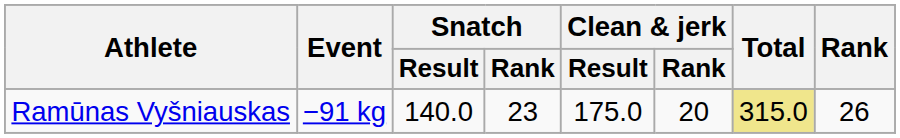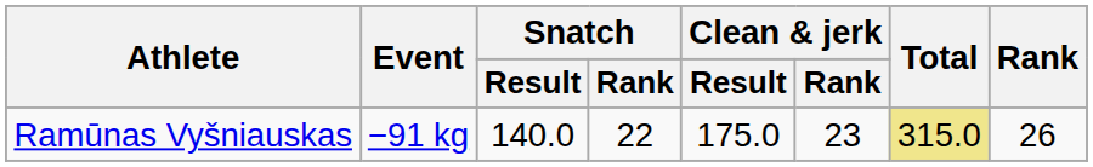 <table class="wikitable" style="font-size:90%">
 <tr>
 <th rowspan="2">Athlete</th>
 <th rowspan="2">Event</th>
 <th colspan="2">Snatch</th>
 <th colspan="2">Clean & jerk</th>
 <th rowspan="2">Total</th>
 <th rowspan="2">Rank</th>
 </tr>
 <tr style="font-size:95%">
 <th>Result</th>
 <th>Rank</th>
 <th>Result</th>
 <th>Rank</th>
 </tr>
 <tr align=center>
 <td align=left><a href='#'>Ramūnas Vyšniauskas</a></td>
 <td align=left><a href='#'>−91 kg</a></td>
 <td>140.0</td>
+<td>22</td>
+<td>175.0</td>
 <td>23</td>
-<td>175.0</td>
-<td>20</td>
 <td style="background: khaki;">315.0</td>
 <td>26</td>
 </tr>
 </table>
